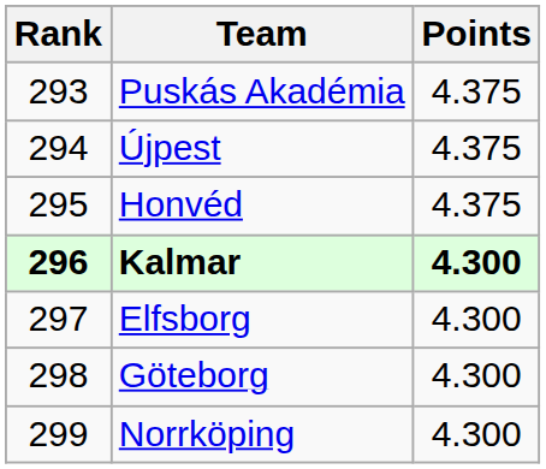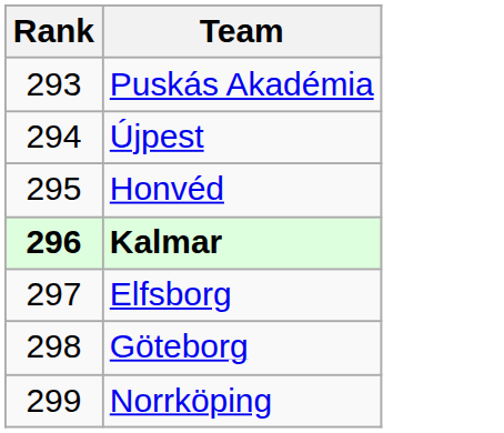 <table class="wikitable" style="text-align: center;">
 <tr>
 <th>Rank</th>
 <th>Team</th>
-<th>Points</th>
 </tr>
 <tr>
 <td>293</td>
 <td align=left> <a href='#'>Puskás Akadémia</a></td>
-<td>4.375</td>
 </tr>
 <tr>
 <td>294</td>
 <td align=left> <a href='#'>Újpest</a></td>
-<td>4.375</td>
 </tr>
 <tr>
 <td>295</td>
 <td align=left> <a href='#'>Honvéd</a></td>
-<td>4.375</td>
 </tr>
 <tr bgcolor="#ddffdd">
 <td><strong>296</strong></td>
 <td align=left> <strong>Kalmar</strong></td>
-<td><strong>4.300</strong></td>
 </tr>
 <tr>
 <td>297</td>
 <td align=left> <a href='#'>Elfsborg</a></td>
-<td>4.300</td>
 </tr>
 <tr>
 <td>298</td>
 <td align=left> <a href='#'>Göteborg</a></td>
-<td>4.300</td>
 </tr>
 <tr>
 <td>299</td>
 <td align=left> <a href='#'>Norrköping</a></td>
-<td>4.300</td>
 </tr>
 </table>
